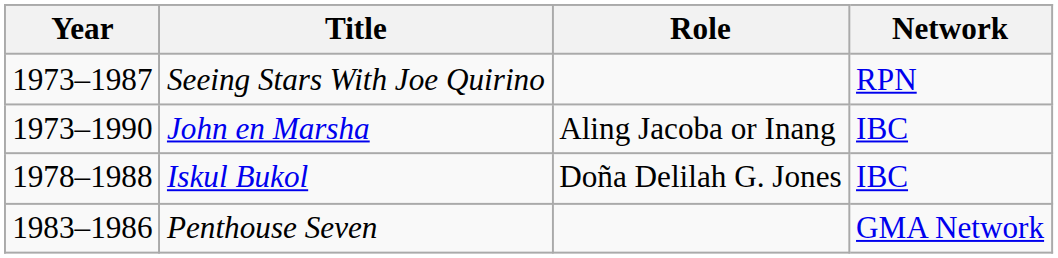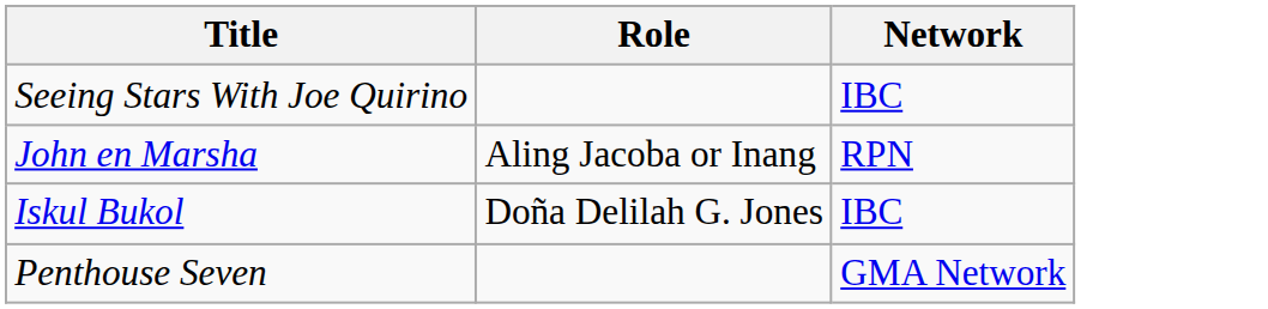 <table class="wikitable">
 <tr>
-<th>Year</th>
 <th>Title</th>
 <th>Role</th>
 <th>Network</th>
 </tr>
 <tr>
-<td>1973–1987</td>
 <td><em>Seeing Stars With Joe Quirino</em></td>
 <td></td>
+<td><a href='#'>IBC</a></td>
+</tr>
+<tr>
+<td><em><a href='#'>John en Marsha</a></em></td>
+<td>Aling Jacoba or Inang</td>
 <td><a href='#'>RPN</a></td>
 </tr>
 <tr>
-<td>1973–1990</td>
-<td><em><a href='#'>John en Marsha</a></em></td>
-<td>Aling Jacoba or Inang</td>
-<td><a href='#'>IBC</a></td>
-</tr>
-<tr>
-<td>1978–1988</td>
 <td><em><a href='#'>Iskul Bukol</a></em></td>
 <td>Doña Delilah G. Jones</td>
 <td><a href='#'>IBC</a></td>
 </tr>
 <tr>
-<td>1983–1986</td>
 <td><em>Penthouse Seven</em></td>
 <td></td>
 <td><a href='#'>GMA Network</a></td>
 </tr>
 </table>
